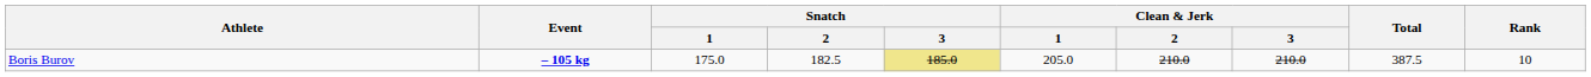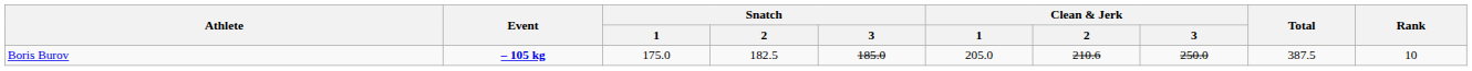 <table class=wikitable style="font-size:95%" width="90%">
 <tr>
 <th rowspan="2">Athlete</th>
 <th rowspan="2">Event</th>
 <th colspan="3">Snatch</th>
 <th colspan="3">Clean & Jerk</th>
 <th rowspan="2">Total</th>
 <th rowspan="2">Rank</th>
 </tr>
 <tr>
 <th>1</th>
 <th>2</th>
 <th>3</th>
 <th>1</th>
 <th>2</th>
 <th>3</th>
 </tr>
 <tr>
 <td width=30%><a href='#'>Boris Burov</a></td>
 <td align=center><strong><a href='#'>– 105 kg</a></strong></td>
 <td align=center>175.0</td>
 <td align=center>182.5</td>
-<td align=center style="background: khaki;"><s>185.0</s></td>
+<td align=center><s>185.0</s></td>
 <td align=center>205.0</td>
-<td align=center><s>210.0</s></td>
-<td align=center><s>210.0</s></td>
+<td align=center><s>210.6</s></td>
+<td align=center><s>250.0</s></td>
 <td align=center>387.5</td>
 <td align=center>10</td>
 </tr>
 </table>
